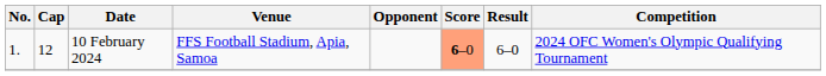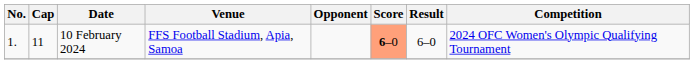 <table class="wikitable">
 <tr>
 <th>No.</th>
 <th>Cap</th>
 <th>Date</th>
 <th>Venue</th>
 <th>Opponent</th>
 <th>Score</th>
 <th>Result</th>
 <th>Competition</th>
 </tr>
 <tr>
 <td>1.</td>
-<td>12</td>
+<td>11</td>
 <td>10 February 2024</td>
 <td><a href='#'>FFS Football Stadium</a>, <a href='#'>Apia</a>, <a href='#'>Samoa</a></td>
 <td></td>
 <td align=center style="background: lightsalmon;"><strong>6</strong>–0</td>
 <td align=center>6–0</td>
 <td><a href='#'>2024 OFC Women's Olympic Qualifying Tournament</a></td>
 </tr>
 <tr>
 </tr>
 </table>
